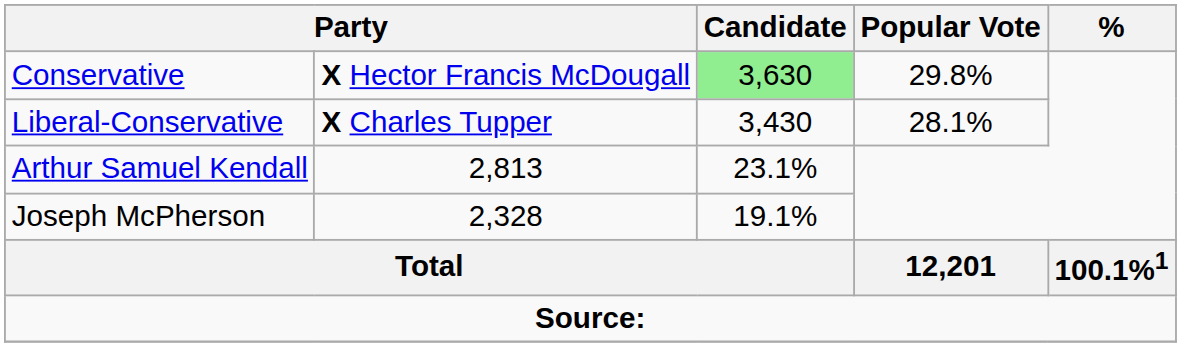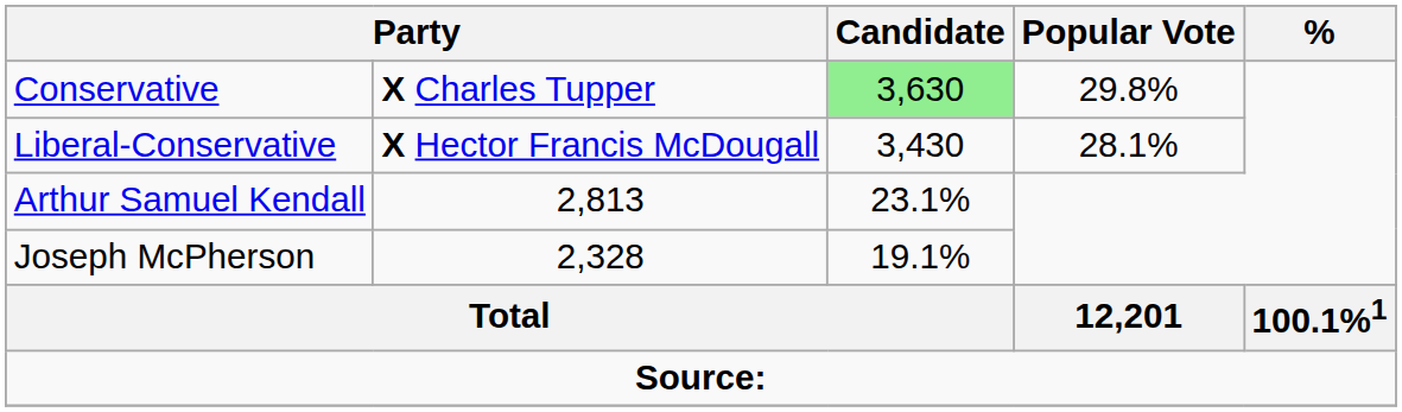 <table class="wikitable">
 <tr>
 <th colspan="2">Party</th>
 <th>Candidate</th>
 <th>Popular Vote</th>
 <th>%</th>
 </tr>
 <tr>
 <td><a href='#'>Conservative</a></td>
-<td> <strong>X</strong> <a href='#'>Hector Francis McDougall</a></td>
+<td> <strong>X</strong> <a href='#'>Charles Tupper</a></td>
 <td align=center style="background: lightgreen;">3,630</td>
 <td align=center>29.8%</td>
 </tr>
 <tr>
 <td><a href='#'>Liberal-Conservative</a></td>
-<td> <strong>X</strong> <a href='#'>Charles Tupper</a></td>
+<td> <strong>X</strong> <a href='#'>Hector Francis McDougall</a></td>
 <td align=center>3,430</td>
 <td align=center>28.1%</td>
 </tr>
 <tr>
 <td><a href='#'>Arthur Samuel Kendall</a></td>
 <td align=center>2,813</td>
 <td align=center>23.1%</td>
 </tr>
 <tr>
 <td>Joseph McPherson</td>
 <td align=center>2,328</td>
 <td align=center>19.1%</td>
 </tr>
 <tr>
 <th colspan=3 align=center>Total</th>
 <th align=right>12,201</th>
 <th align=right>100.1%<sup>1</sup></th>
 </tr>
 <tr>
 <td align="center" colspan=5><strong>Source:</strong> </td>
 </tr>
 <tr>
 </tr>
 </table>
